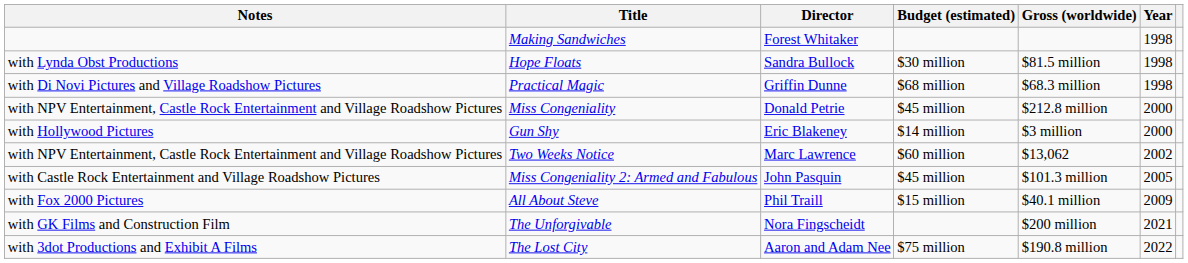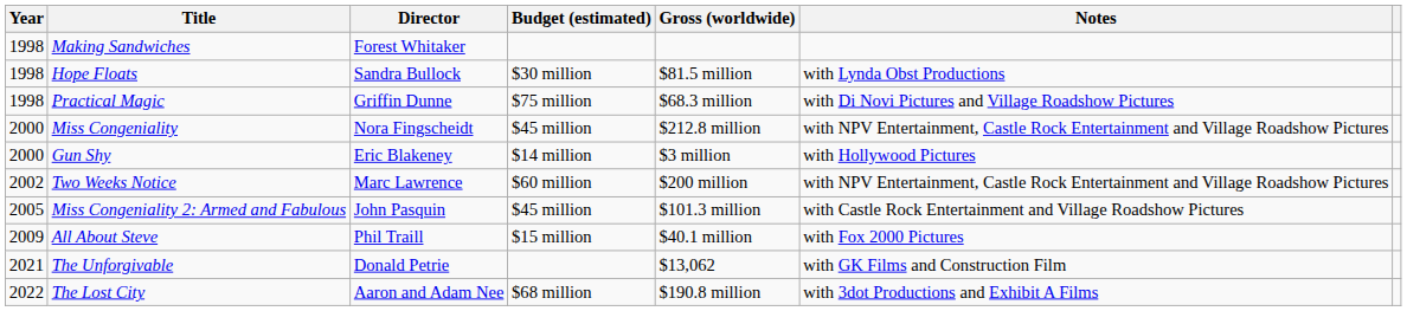 <table class="wikitable sortable">
 <tr>
-<th class="unsortable">Notes</th>
+<th>Year</th>
 <th>Title</th>
 <th>Director</th>
 <th>Budget (estimated)</th>
 <th>Gross (worldwide)</th>
-<th>Year</th>
+<th class="unsortable">Notes</th>
 <th class="unsortable"></th>
 </tr>
 <tr>
-<td></td>
+<td>1998</td>
 <td><em><a href='#'>Making Sandwiches</a></em></td>
 <td><a href='#'>Forest Whitaker</a></td>
 <td></td>
 <td></td>
-<td>1998</td>
+<td></td>
 <td></td>
 </tr>
 <tr>
-<td>with <a href='#'>Lynda Obst Productions</a></td>
+<td>1998</td>
 <td><em><a href='#'>Hope Floats</a></em></td>
 <td><a href='#'>Sandra Bullock</a></td>
 <td>$30 million</td>
 <td>$81.5 million</td>
-<td>1998</td>
+<td>with <a href='#'>Lynda Obst Productions</a></td>
 <td></td>
 </tr>
 <tr>
-<td>with <a href='#'>Di Novi Pictures</a> and <a href='#'>Village Roadshow Pictures</a></td>
+<td>1998</td>
 <td><em><a href='#'>Practical Magic</a></em></td>
 <td><a href='#'>Griffin Dunne</a></td>
-<td>$68 million</td>
+<td>$75 million</td>
 <td>$68.3 million</td>
-<td>1998</td>
+<td>with <a href='#'>Di Novi Pictures</a> and <a href='#'>Village Roadshow Pictures</a></td>
 <td></td>
 </tr>
 <tr>
-<td>with NPV Entertainment, <a href='#'>Castle Rock Entertainment</a> and Village Roadshow Pictures</td>
+<td>2000</td>
 <td><em><a href='#'>Miss Congeniality</a></em></td>
-<td><a href='#'>Donald Petrie</a></td>
+<td><a href='#'>Nora Fingscheidt</a></td>
 <td>$45 million</td>
 <td>$212.8 million</td>
-<td>2000</td>
+<td>with NPV Entertainment, <a href='#'>Castle Rock Entertainment</a> and Village Roadshow Pictures</td>
 <td></td>
 </tr>
 <tr>
-<td>with <a href='#'>Hollywood Pictures</a></td>
+<td>2000</td>
 <td><em><a href='#'>Gun Shy</a></em></td>
 <td><a href='#'>Eric Blakeney</a></td>
 <td>$14 million</td>
 <td>$3 million</td>
-<td>2000</td>
+<td>with <a href='#'>Hollywood Pictures</a></td>
 <td></td>
 </tr>
 <tr>
-<td>with NPV Entertainment, Castle Rock Entertainment and Village Roadshow Pictures</td>
+<td>2002</td>
 <td><em><a href='#'>Two Weeks Notice</a></em></td>
 <td><a href='#'>Marc Lawrence</a></td>
 <td>$60 million</td>
-<td>$13,062</td>
-<td>2002</td>
+<td>$200 million</td>
+<td>with NPV Entertainment, Castle Rock Entertainment and Village Roadshow Pictures</td>
 <td></td>
 </tr>
 <tr>
-<td>with Castle Rock Entertainment and Village Roadshow Pictures</td>
+<td>2005</td>
 <td><em><a href='#'>Miss Congeniality 2: Armed and Fabulous</a></em></td>
 <td><a href='#'>John Pasquin</a></td>
 <td>$45 million</td>
 <td>$101.3 million</td>
-<td>2005</td>
+<td>with Castle Rock Entertainment and Village Roadshow Pictures</td>
 <td></td>
 </tr>
 <tr>
-<td>with <a href='#'>Fox 2000 Pictures</a></td>
+<td>2009</td>
 <td><em><a href='#'>All About Steve</a></em></td>
 <td><a href='#'>Phil Traill</a></td>
 <td>$15 million</td>
 <td>$40.1 million</td>
-<td>2009</td>
+<td>with <a href='#'>Fox 2000 Pictures</a></td>
 <td></td>
 </tr>
 <tr>
+<td>2021</td>
+<td><em><a href='#'>The Unforgivable</a></em></td>
+<td><a href='#'>Donald Petrie</a></td>
+<td></td>
+<td>$13,062</td>
 <td>with <a href='#'>GK Films</a> and Construction Film</td>
-<td><em><a href='#'>The Unforgivable</a></em></td>
-<td><a href='#'>Nora Fingscheidt</a></td>
-<td></td>
-<td>$200 million</td>
-<td>2021</td>
 <td></td>
 </tr>
 <tr>
-<td>with <a href='#'>3dot Productions</a> and <a href='#'>Exhibit A Films</a></td>
+<td>2022</td>
 <td><em><a href='#'>The Lost City</a></em></td>
 <td><a href='#'>Aaron and Adam Nee</a></td>
-<td>$75 million</td>
+<td>$68 million</td>
 <td>$190.8 million</td>
-<td>2022</td>
+<td>with <a href='#'>3dot Productions</a> and <a href='#'>Exhibit A Films</a></td>
 <td></td>
 </tr>
 </table>
